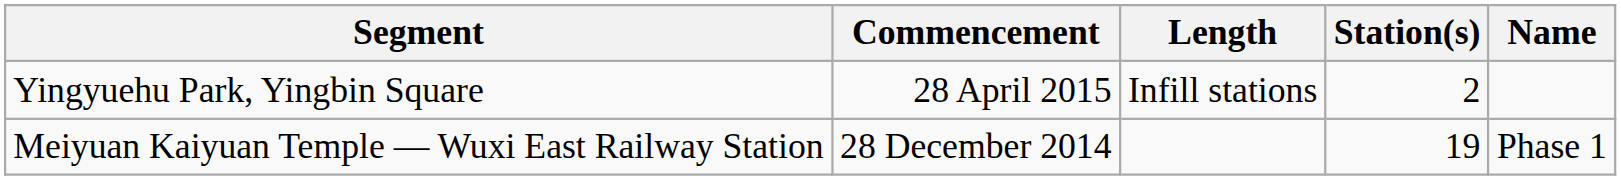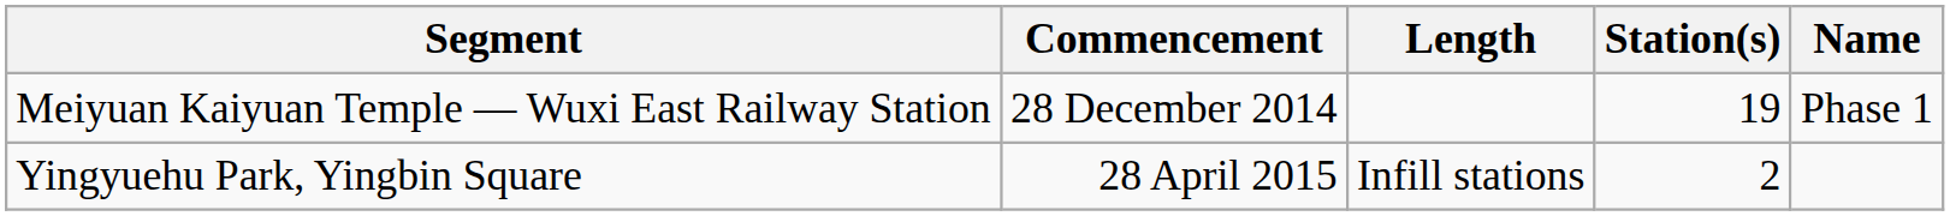 <table class="wikitable" style="border-collapse: collapse; text-align: right;">
 <tr>
 <th>Segment</th>
 <th>Commencement</th>
 <th>Length</th>
 <th>Station(s)</th>
 <th>Name</th>
 </tr>
 <tr>
+<td style="text-align: left;">Meiyuan Kaiyuan Temple — Wuxi East Railway Station</td>
+<td>28 December 2014</td>
+<td></td>
+<td>19</td>
+<td style="text-align: left;">Phase 1</td>
+</tr>
+<tr>
 <td style="text-align: left;">Yingyuehu Park, Yingbin Square</td>
 <td>28 April 2015</td>
 <td>Infill stations</td>
 <td>2</td>
 <td style="text-align: left;"></td>
 </tr>
-<tr>
-<td style="text-align: left;">Meiyuan Kaiyuan Temple — Wuxi East Railway Station</td>
-<td>28 December 2014</td>
-<td></td>
-<td>19</td>
-<td style="text-align: left;">Phase 1</td>
-</tr>
 </table>
